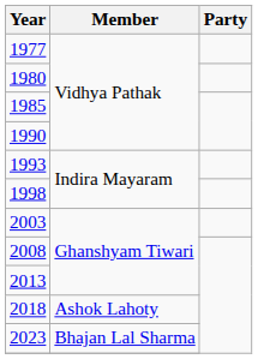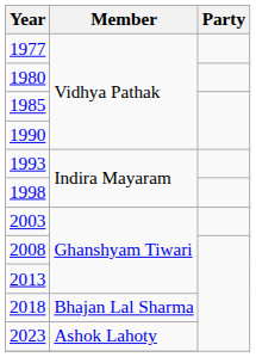 <table class="wikitable sortable">
 <tr>
 <th>Year</th>
 <th>Member</th>
 <th colspan="2">Party</th>
 </tr>
 <tr>
 <td><a href='#'>1977</a></td>
 <td rowspan=4>Vidhya Pathak</td>
 <td></td>
 </tr>
 <tr>
 <td><a href='#'>1980</a></td>
 <td></td>
 </tr>
 <tr>
 <td><a href='#'>1985</a></td>
 </tr>
 <tr>
 <td><a href='#'>1990</a></td>
 </tr>
 <tr>
 <td><a href='#'>1993</a></td>
 <td rowspan=2>Indira Mayaram</td>
 <td></td>
 </tr>
 <tr>
 <td><a href='#'>1998</a></td>
 </tr>
 <tr>
 <td><a href='#'>2003</a></td>
 <td rowspan=3><a href='#'>Ghanshyam Tiwari</a></td>
 <td></td>
 </tr>
 <tr>
 <td><a href='#'>2008</a></td>
 </tr>
 <tr>
 <td><a href='#'>2013</a></td>
 </tr>
 <tr>
 <td><a href='#'>2018</a></td>
-<td><a href='#'>Ashok Lahoty</a></td>
+<td><a href='#'>Bhajan Lal Sharma</a></td>
 </tr>
 <tr>
 <td><a href='#'>2023</a></td>
-<td><a href='#'>Bhajan Lal Sharma</a></td>
+<td><a href='#'>Ashok Lahoty</a></td>
 </tr>
 <tr>
 </tr>
 </table>
